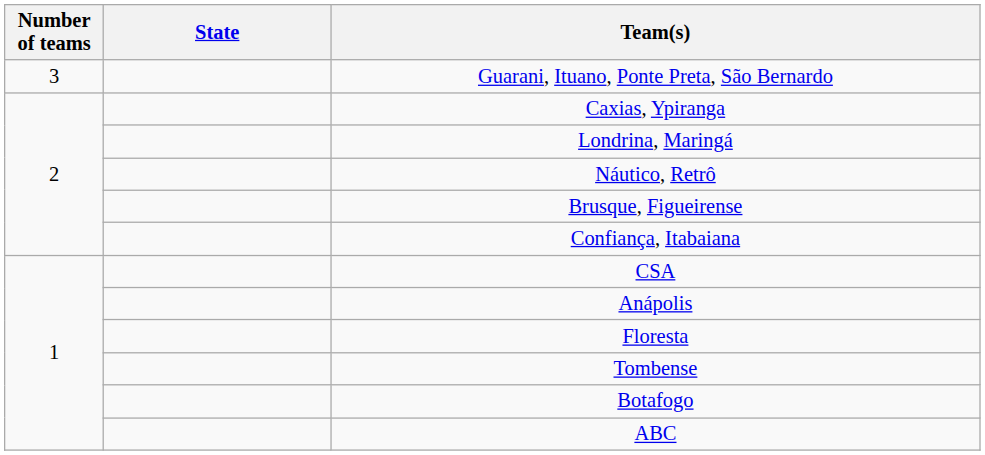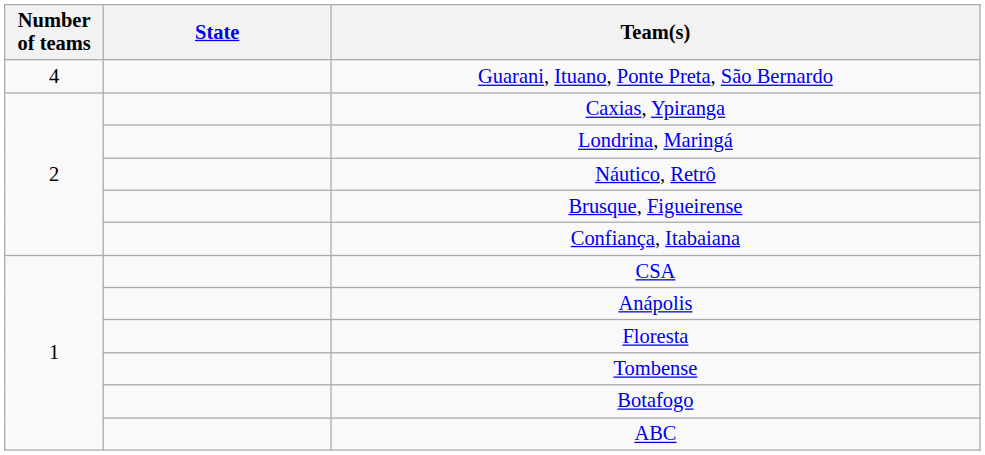 <table class="wikitable" style="text-align:center">
 <tr>
 <th width=70>Number<br>of teams</th>
 <th width=170><a href='#'>State</a></th>
 <th width=500>Team(s)</th>
 </tr>
 <tr>
-<td>3</td>
+<td>4</td>
 <td align="left"></td>
 <td><a href='#'>Guarani</a>, <a href='#'>Ituano</a>, <a href='#'>Ponte Preta</a>, <a href='#'>São Bernardo</a></td>
 </tr>
 <tr>
 <td rowspan=5>2</td>
 <td align="left"></td>
 <td><a href='#'>Caxias</a>, <a href='#'>Ypiranga</a></td>
 </tr>
 <tr>
 <td align="left"></td>
 <td><a href='#'>Londrina</a>, <a href='#'>Maringá</a></td>
 </tr>
 <tr>
 <td align=left></td>
 <td><a href='#'>Náutico</a>, <a href='#'>Retrô</a></td>
 </tr>
 <tr>
 <td align="left"></td>
 <td><a href='#'>Brusque</a>, <a href='#'>Figueirense</a></td>
 </tr>
 <tr>
 <td align="left"></td>
 <td><a href='#'>Confiança</a>, <a href='#'>Itabaiana</a></td>
 </tr>
 <tr>
 <td rowspan="6">1</td>
 <td align="left"></td>
 <td><a href='#'>CSA</a></td>
 </tr>
 <tr>
 <td align="left"></td>
 <td><a href='#'>Anápolis</a></td>
 </tr>
 <tr>
 <td align="left"></td>
 <td><a href='#'>Floresta</a></td>
 </tr>
 <tr>
 <td align="left"></td>
 <td><a href='#'>Tombense</a></td>
 </tr>
 <tr>
 <td align="left"></td>
 <td><a href='#'>Botafogo</a></td>
 </tr>
 <tr>
 <td align="left"></td>
 <td><a href='#'>ABC</a></td>
 </tr>
 </table>
